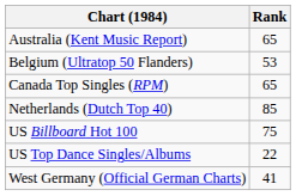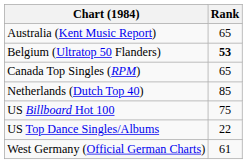 <table class="wikitable sortable">
 <tr>
 <th>Chart (1984)</th>
 <th>Rank</th>
 </tr>
 <tr>
 <td>Australia (<a href='#'>Kent Music Report</a>)</td>
 <td align="center">65</td>
 </tr>
 <tr>
 <td>Belgium (<a href='#'>Ultratop 50</a> Flanders)</td>
-<td align="center">53</td>
+<td align="center"><strong>53</strong></td>
 </tr>
 <tr>
 <td>Canada Top Singles (<em><a href='#'>RPM</a></em>)</td>
 <td align="center">65</td>
 </tr>
 <tr>
 <td>Netherlands (<a href='#'>Dutch Top 40</a>)</td>
 <td align="center">85</td>
 </tr>
 <tr>
 <td>US <a href='#'><em>Billboard</em> Hot 100</a></td>
 <td align="center">75</td>
 </tr>
 <tr>
 <td>US <a href='#'>Top Dance Singles/Albums</a></td>
 <td align="center">22</td>
 </tr>
 <tr>
 <td>West Germany (<a href='#'>Official German Charts</a>)</td>
-<td align="center">41</td>
+<td align="center">61</td>
 </tr>
 </table>
